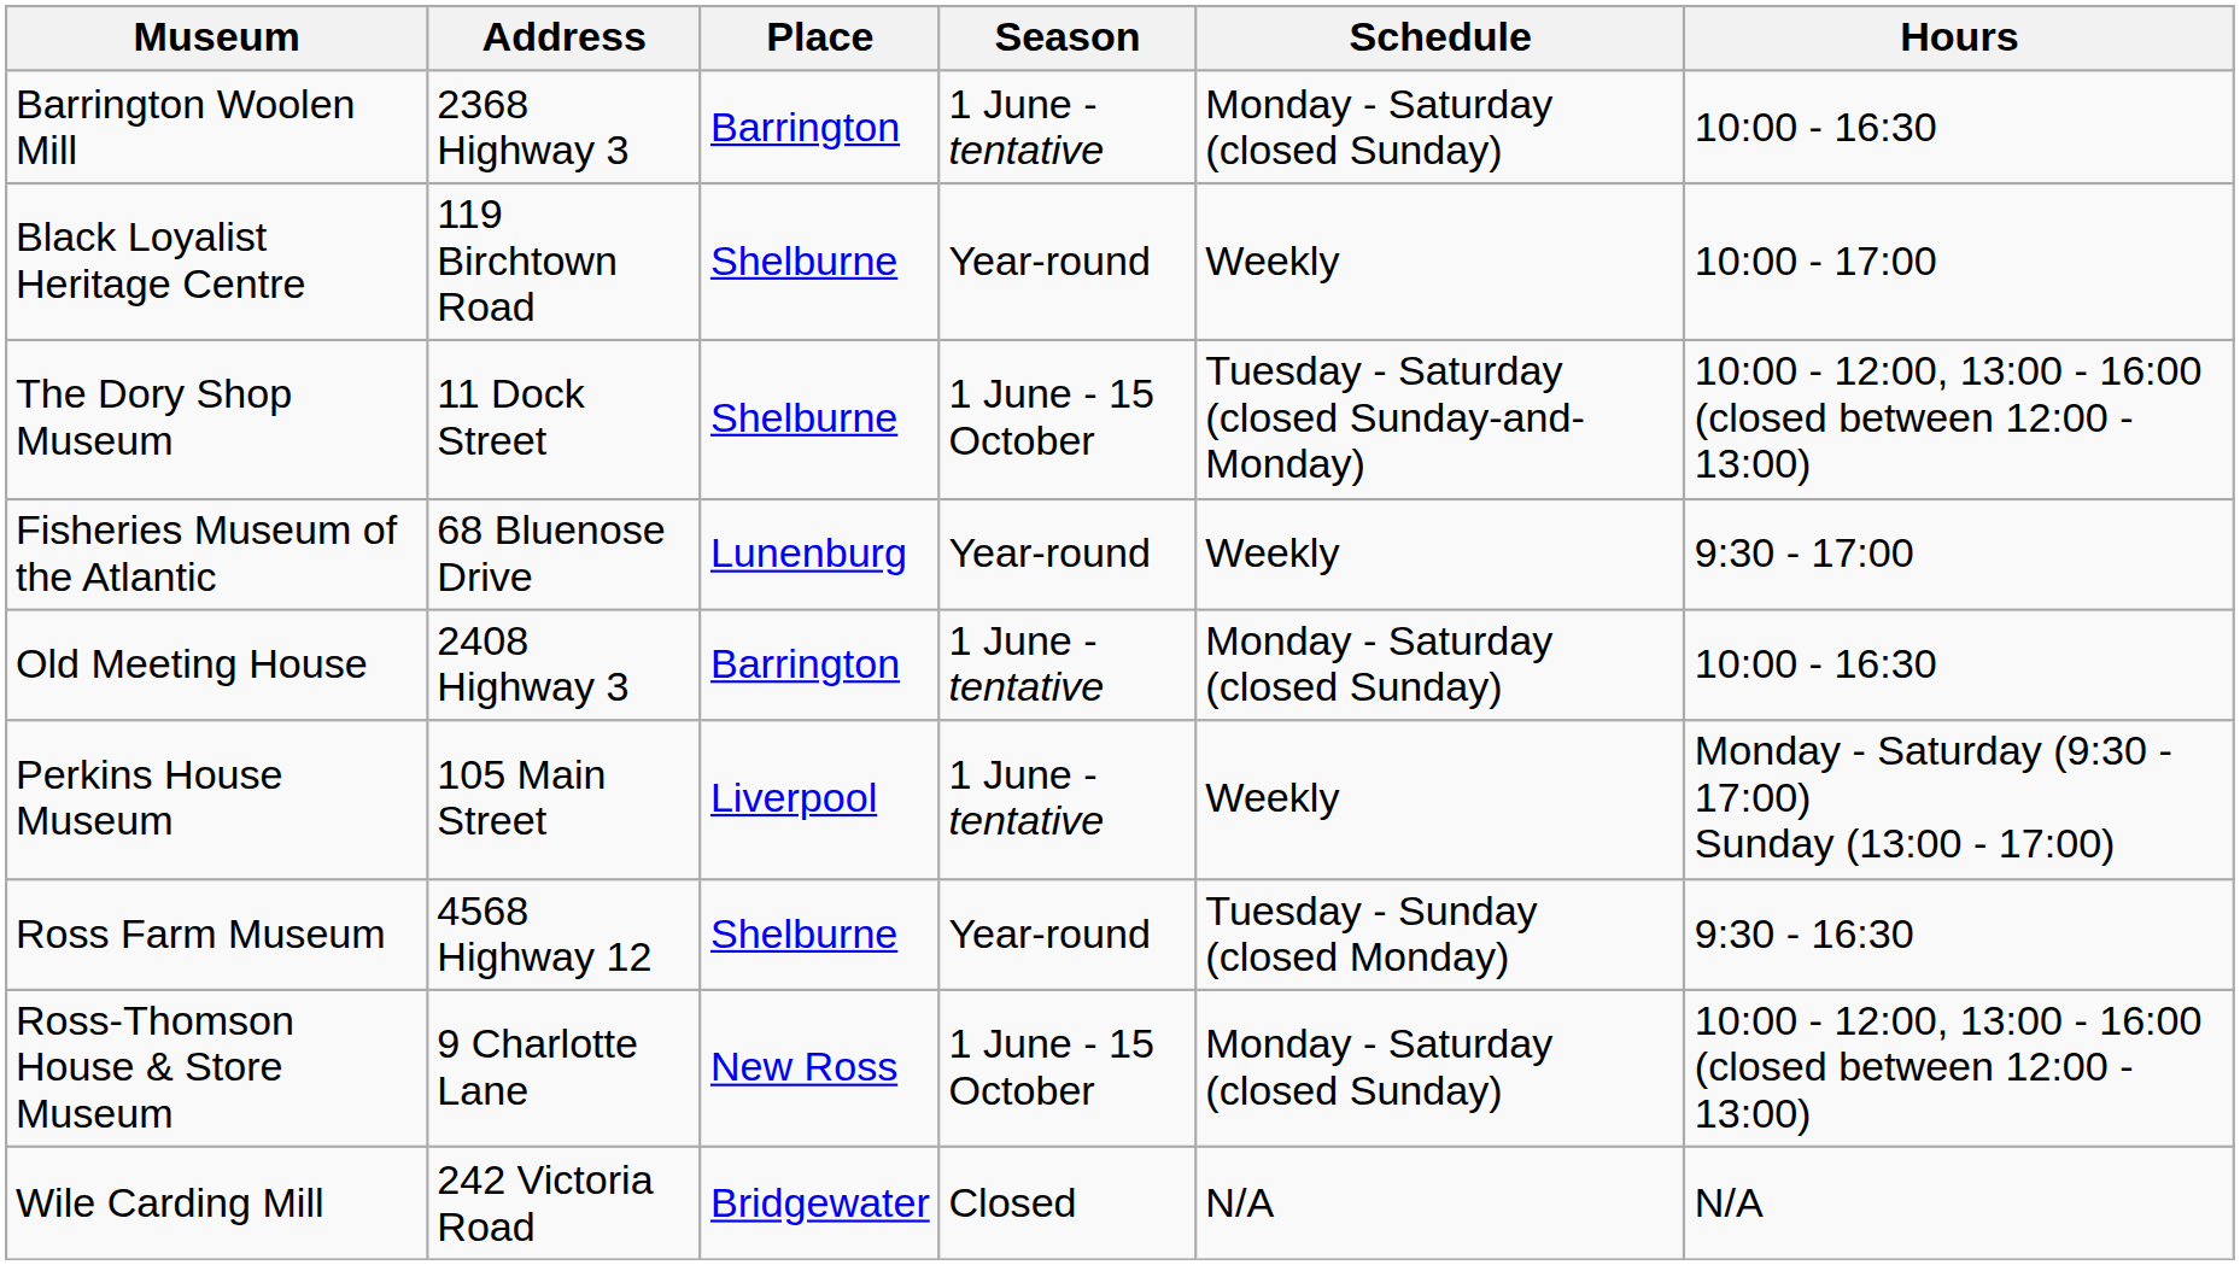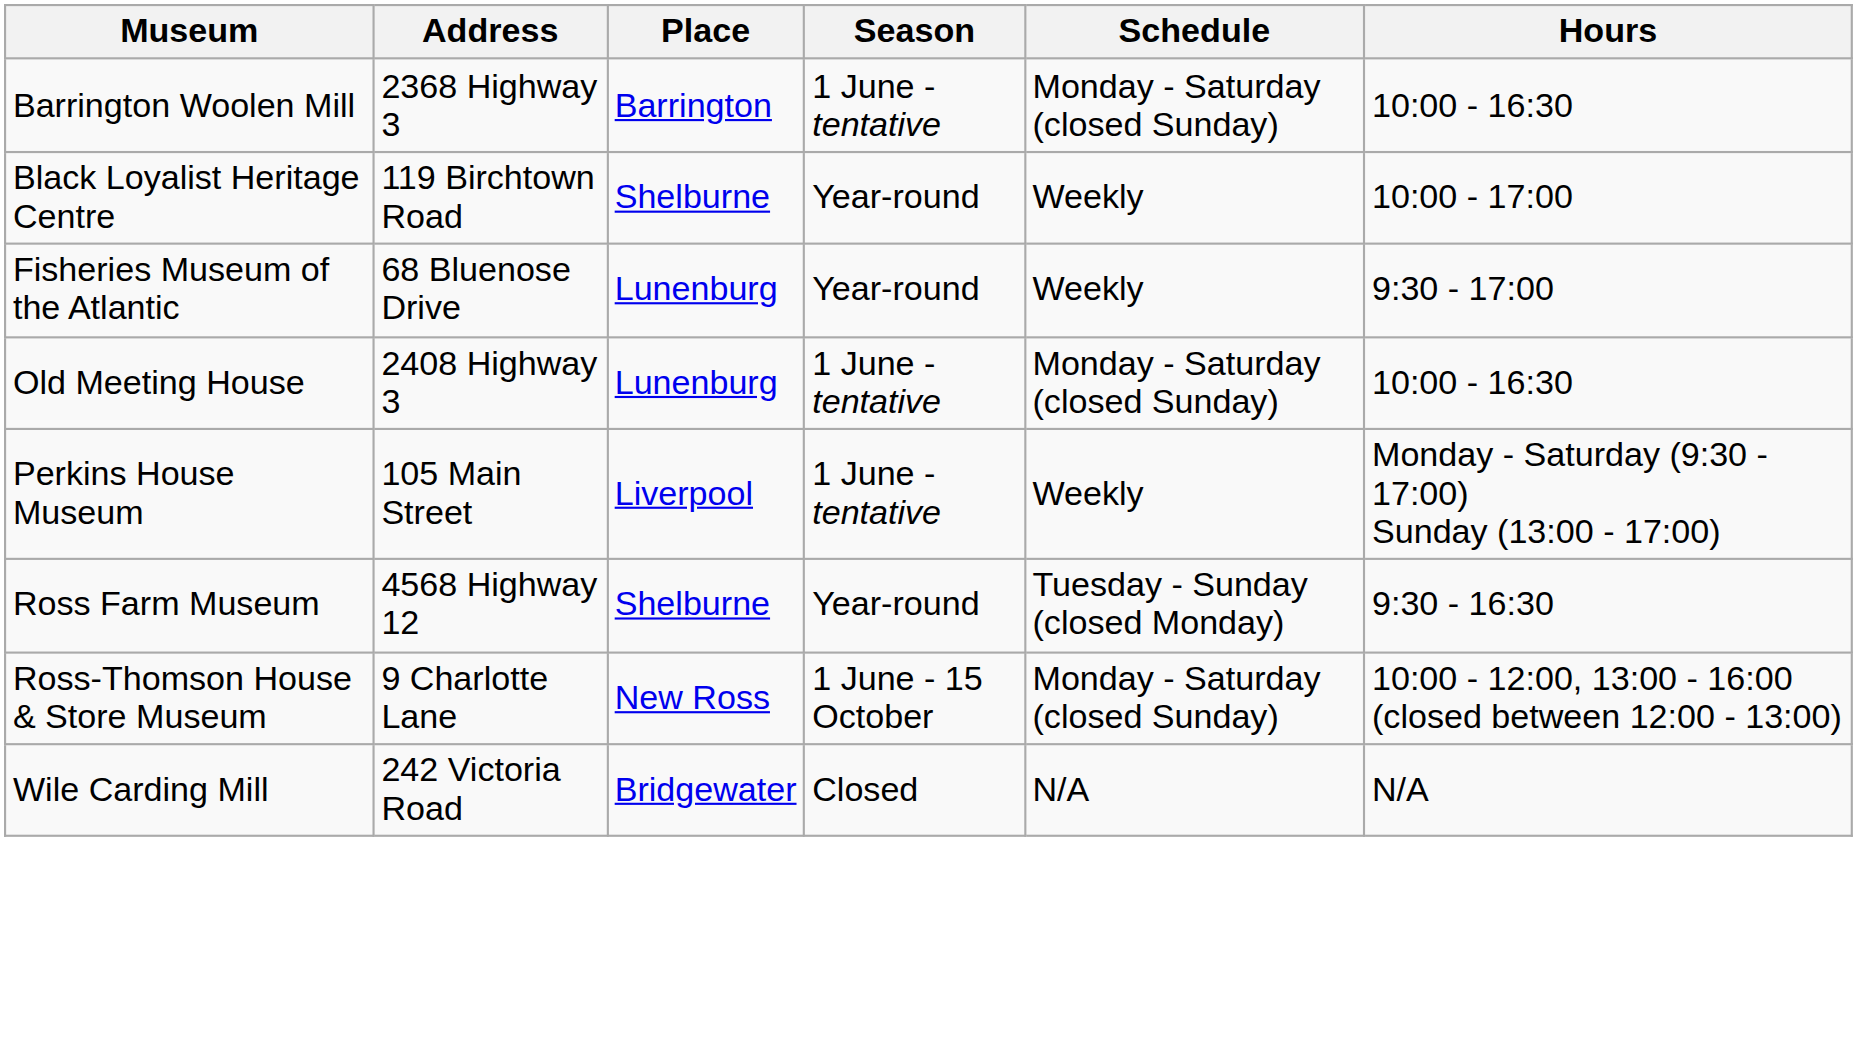 <table class="wikitable sortable">
 <tr>
 <th>Museum</th>
 <th>Address</th>
 <th>Place</th>
 <th>Season</th>
 <th>Schedule</th>
 <th>Hours</th>
 </tr>
 <tr>
 <td>Barrington Woolen Mill</td>
 <td>2368 Highway 3</td>
 <td><a href='#'>Barrington</a></td>
 <td>1 June - <em>tentative</em></td>
 <td>Monday - Saturday (closed Sunday)</td>
 <td>10:00 - 16:30</td>
 </tr>
 <tr>
 <td>Black Loyalist Heritage Centre</td>
 <td>119 Birchtown Road</td>
 <td><a href='#'>Shelburne</a></td>
 <td>Year-round</td>
 <td>Weekly</td>
 <td>10:00 - 17:00</td>
 </tr>
 <tr>
-<td>The Dory Shop Museum</td>
-<td>11 Dock Street</td>
-<td><a href='#'>Shelburne</a></td>
-<td>1 June - 15 October</td>
-<td>Tuesday - Saturday (closed Sunday-and-Monday)</td>
-<td>10:00 - 12:00, 13:00 - 16:00 (closed between 12:00 - 13:00)</td>
-</tr>
-<tr>
 <td>Fisheries Museum of the Atlantic</td>
 <td>68 Bluenose Drive</td>
 <td><a href='#'>Lunenburg</a></td>
 <td>Year-round</td>
 <td>Weekly</td>
 <td>9:30 - 17:00</td>
 </tr>
 <tr>
 <td>Old Meeting House</td>
 <td>2408 Highway 3</td>
-<td><a href='#'>Barrington</a></td>
+<td><a href='#'>Lunenburg</a></td>
 <td>1 June - <em>tentative</em></td>
 <td>Monday - Saturday (closed Sunday)</td>
 <td>10:00 - 16:30</td>
 </tr>
 <tr>
 <td>Perkins House Museum</td>
 <td>105 Main Street</td>
 <td><a href='#'>Liverpool</a></td>
 <td>1 June - <em>tentative</em></td>
 <td>Weekly</td>
 <td>Monday - Saturday (9:30 - 17:00)<br>Sunday (13:00 - 17:00)</td>
 </tr>
 <tr>
 <td>Ross Farm Museum</td>
 <td>4568 Highway 12</td>
 <td><a href='#'>Shelburne</a></td>
 <td>Year-round</td>
 <td>Tuesday - Sunday (closed Monday)</td>
 <td>9:30 - 16:30</td>
 </tr>
 <tr>
 <td>Ross-Thomson House & Store Museum</td>
 <td>9 Charlotte Lane</td>
 <td><a href='#'>New Ross</a></td>
 <td>1 June - 15 October</td>
 <td>Monday - Saturday (closed Sunday)</td>
 <td>10:00 - 12:00, 13:00 - 16:00 (closed between 12:00 - 13:00)</td>
 </tr>
 <tr>
 <td>Wile Carding Mill</td>
 <td>242 Victoria Road</td>
 <td><a href='#'>Bridgewater</a></td>
 <td>Closed</td>
 <td>N/A</td>
 <td>N/A</td>
 </tr>
 </table>
